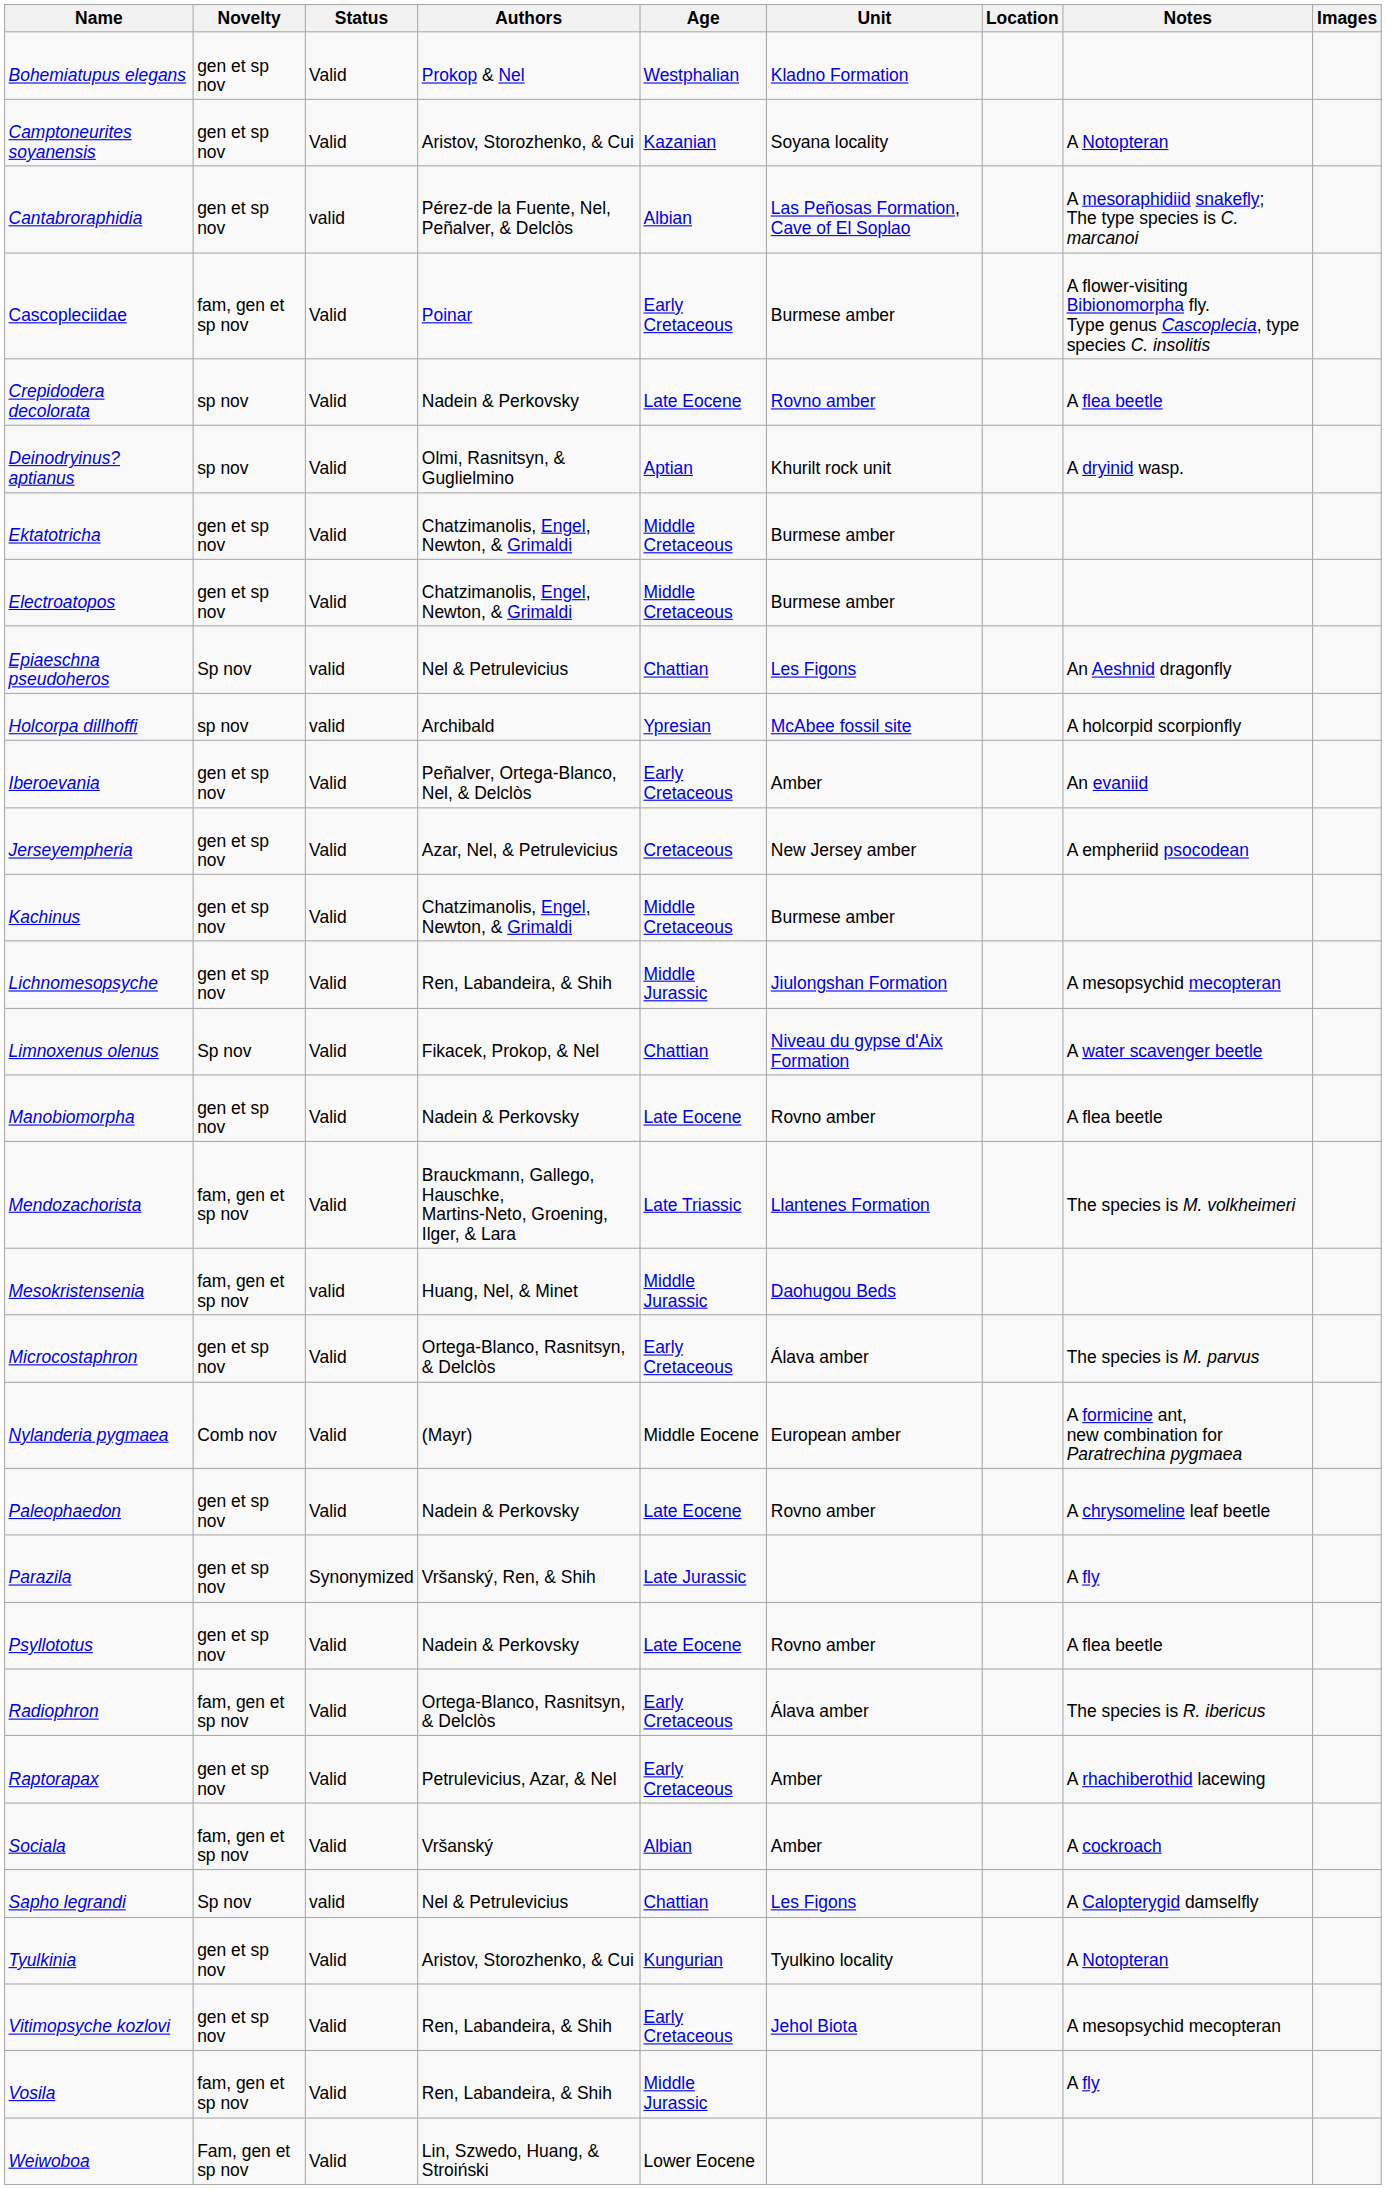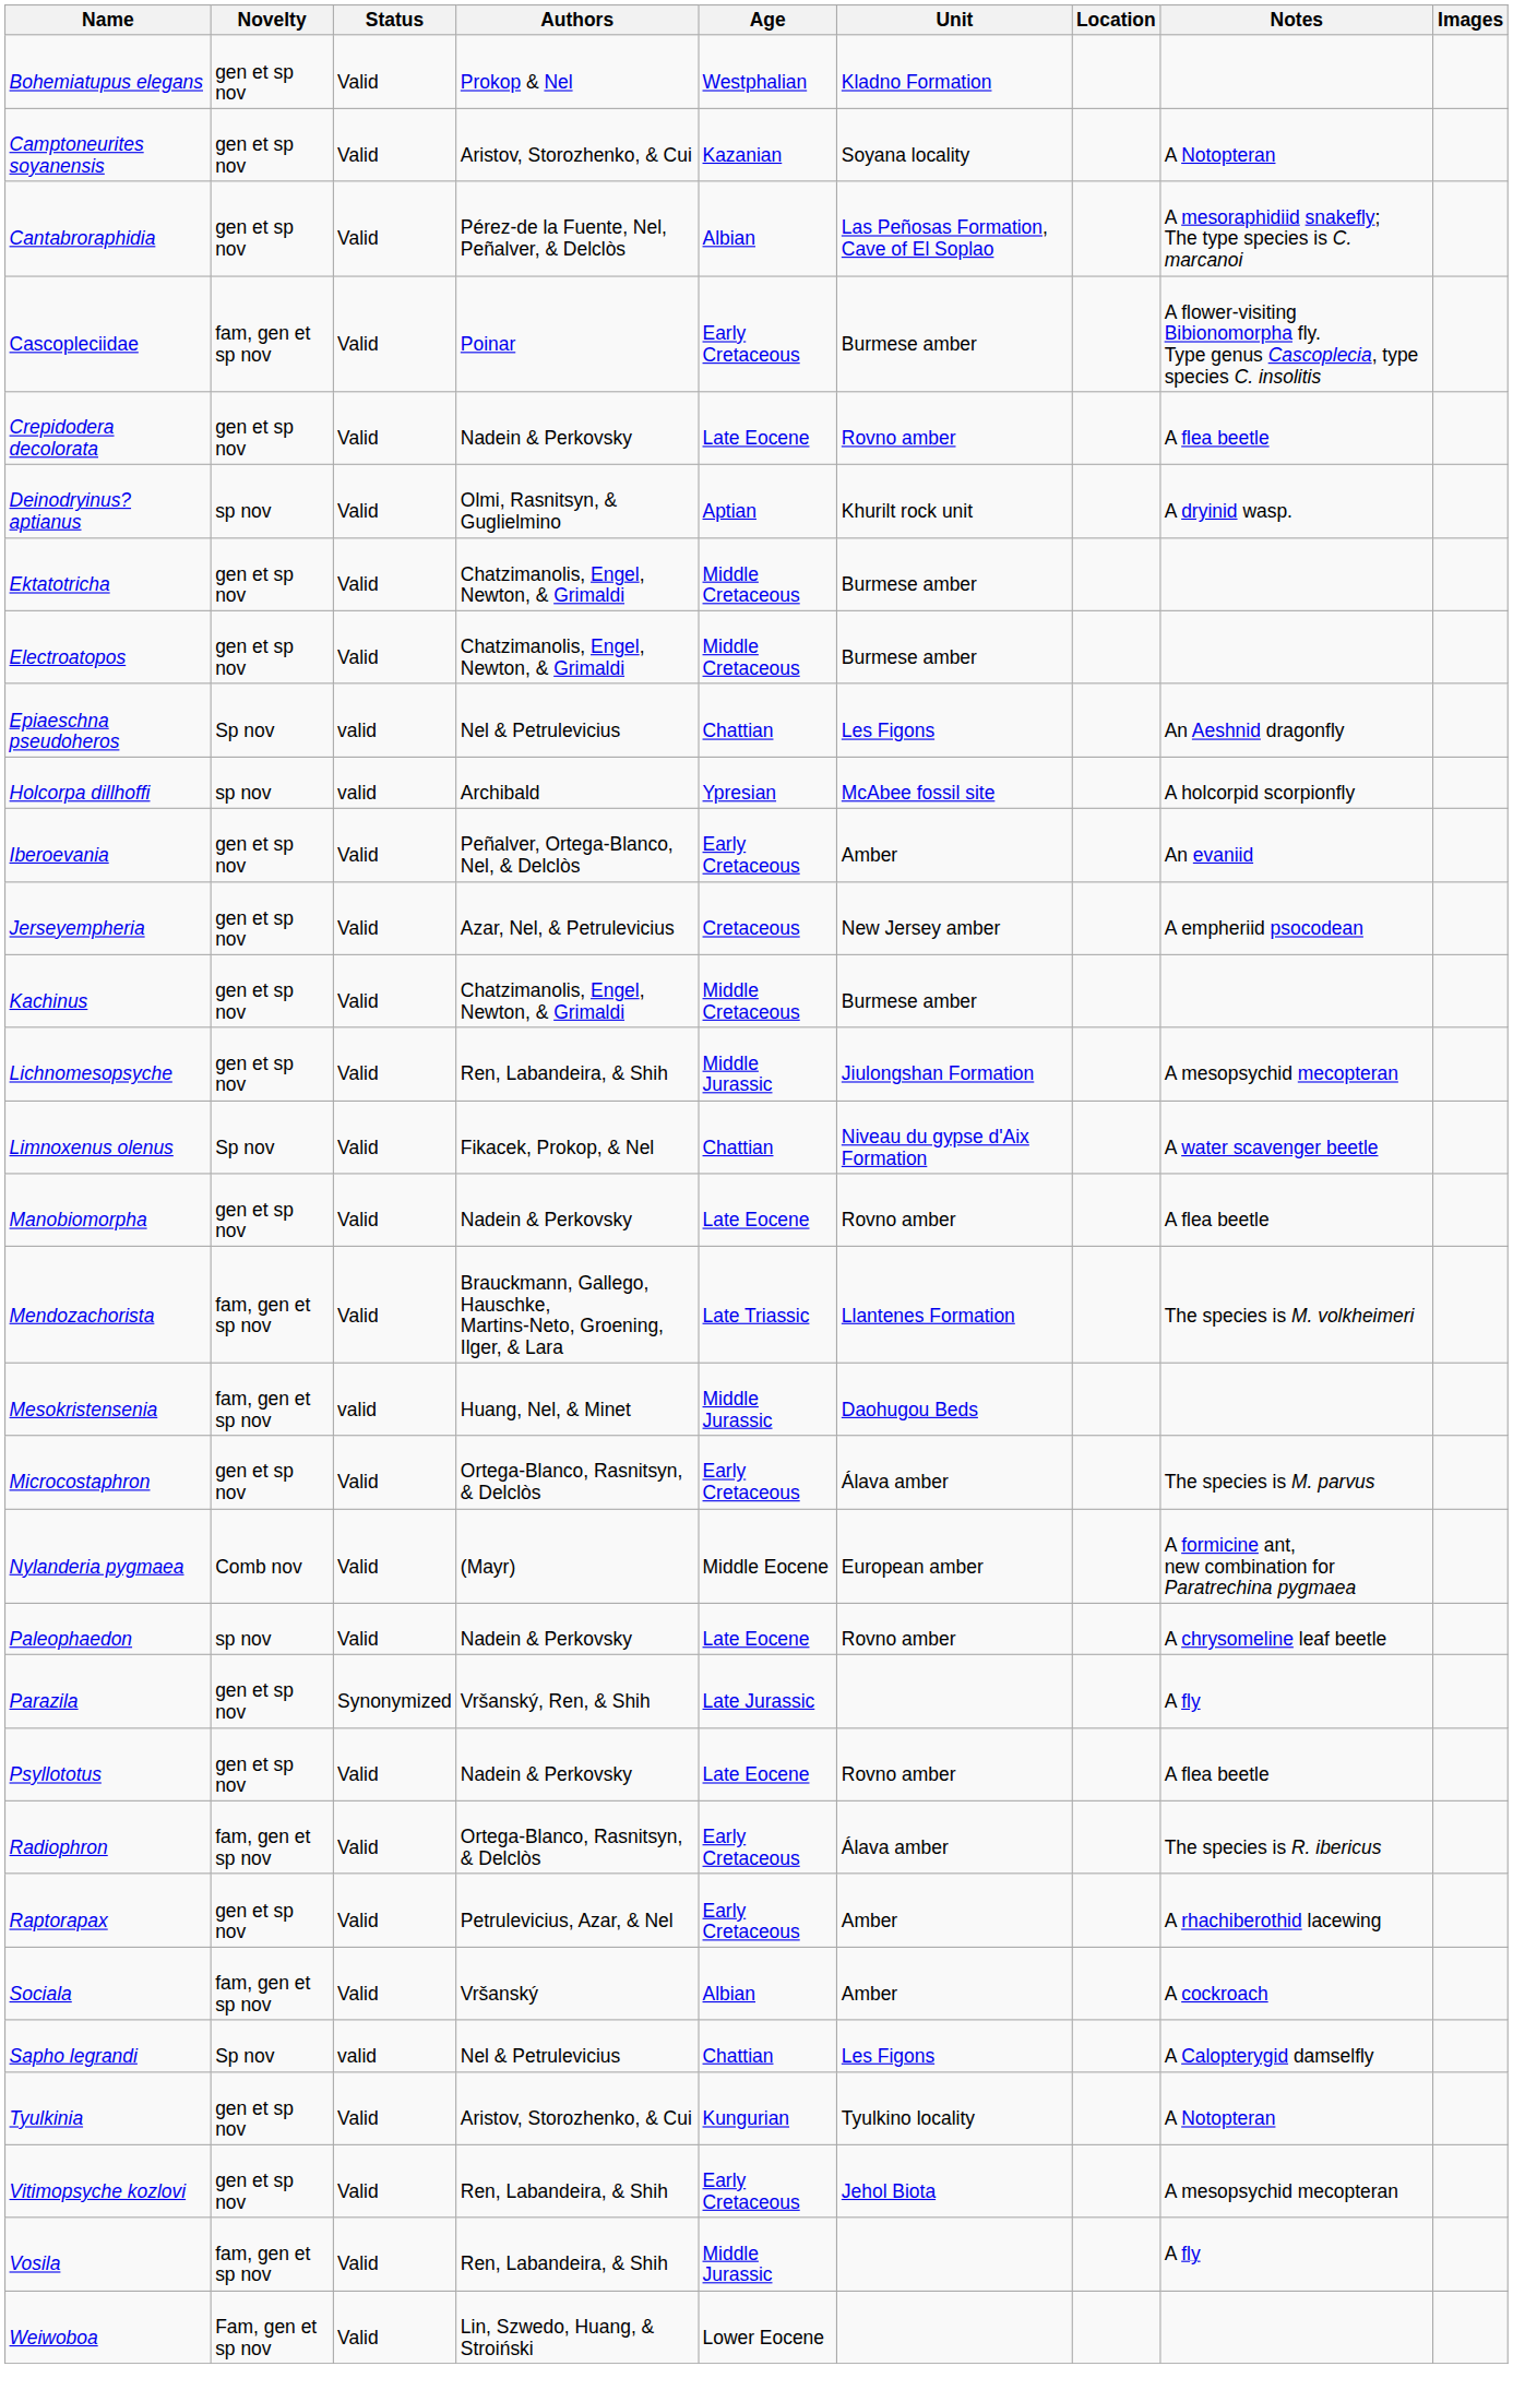 <table class="wikitable sortable" align="center" width="100%">
 <tr>
 <th>Name</th>
 <th>Novelty</th>
 <th>Status</th>
 <th>Authors</th>
 <th>Age</th>
 <th>Unit</th>
 <th>Location</th>
 <th>Notes</th>
 <th>Images</th>
 </tr>
 <tr>
 <td><br><em><a href='#'>Bohemiatupus elegans</a></em></td>
 <td><br>gen et sp nov</td>
 <td><br>Valid</td>
 <td><br><a href='#'>Prokop</a> & <a href='#'>Nel</a></td>
 <td><br><a href='#'>Westphalian</a></td>
 <td><br><a href='#'>Kladno Formation</a></td>
 <td><br></td>
 <td></td>
 <td></td>
 </tr>
 <tr>
 <td><br><em><a href='#'>Camptoneurites soyanensis</a></em></td>
 <td><br>gen et sp nov</td>
 <td><br>Valid</td>
 <td><br>Aristov, Storozhenko, & Cui</td>
 <td><br><a href='#'>Kazanian</a></td>
 <td><br>Soyana locality</td>
 <td><br></td>
 <td><br>A <a href='#'>Notopteran</a></td>
 </tr>
 <tr>
 <td><br><em><a href='#'>Cantabroraphidia</a></em></td>
 <td><br>gen et sp nov</td>
-<td><br>valid</td>
+<td><br>Valid</td>
 <td><br>Pérez-de la Fuente, Nel,<br> Peñalver, & Delclòs</td>
 <td><br><a href='#'>Albian</a></td>
 <td><br><a href='#'>Las Peñosas Formation</a>, <a href='#'>Cave of El Soplao</a></td>
 <td><br></td>
 <td><br>A <a href='#'>mesoraphidiid</a> <a href='#'>snakefly</a>;<br> The type species is <em>C. marcanoi</em></td>
 <td><br></td>
 </tr>
 <tr>
 <td><br><a href='#'>Cascopleciidae</a></td>
 <td><br>fam, gen et sp nov</td>
 <td><br>Valid</td>
 <td><br><a href='#'>Poinar</a></td>
 <td><br><a href='#'>Early Cretaceous</a></td>
 <td><br>Burmese amber</td>
 <td><br></td>
 <td><br>A flower-visiting <a href='#'>Bibionomorpha</a> fly.<br> Type genus <em><a href='#'>Cascoplecia</a></em>, type species <em>C. insolitis</em></td>
 <td><br></td>
 </tr>
 <tr>
 <td><br><em><a href='#'>Crepidodera decolorata</a></em></td>
-<td><br>sp nov</td>
+<td><br>gen et sp nov</td>
 <td><br>Valid</td>
 <td><br>Nadein & Perkovsky</td>
 <td><br><a href='#'>Late Eocene</a></td>
 <td><br><a href='#'>Rovno amber</a></td>
 <td><br></td>
 <td><br>A <a href='#'>flea beetle</a></td>
 <td></td>
 </tr>
 <tr>
 <td><br><em><a href='#'>Deinodryinus? aptianus</a></em></td>
 <td><br>sp nov</td>
 <td><br>Valid</td>
 <td><br>Olmi, Rasnitsyn, & Guglielmino</td>
 <td><br><a href='#'>Aptian</a></td>
 <td><br>Khurilt rock unit</td>
 <td><br></td>
 <td><br>A <a href='#'>dryinid</a> wasp.</td>
 <td><br></td>
 </tr>
 <tr>
 <td><br><em><a href='#'>Ektatotricha</a></em></td>
 <td><br>gen et sp nov</td>
 <td><br>Valid</td>
 <td><br>Chatzimanolis, <a href='#'>Engel</a>, Newton, & <a href='#'>Grimaldi</a></td>
 <td><br><a href='#'>Middle Cretaceous</a></td>
 <td><br>Burmese amber</td>
 <td><br></td>
 <td></td>
 <td></td>
 </tr>
 <tr>
 <td><br><em><a href='#'>Electroatopos</a></em></td>
 <td><br>gen et sp nov</td>
 <td><br>Valid</td>
 <td><br>Chatzimanolis, <a href='#'>Engel</a>, Newton, & <a href='#'>Grimaldi</a></td>
 <td><br><a href='#'>Middle Cretaceous</a></td>
 <td><br>Burmese amber</td>
 <td><br></td>
 <td></td>
 <td></td>
 </tr>
 <tr>
 <td><br><em><a href='#'>Epiaeschna pseudoheros</a></em></td>
 <td><br>Sp nov</td>
 <td><br>valid</td>
 <td><br>Nel & Petrulevicius</td>
 <td><br><a href='#'>Chattian</a></td>
 <td><br><a href='#'>Les Figons</a></td>
 <td><br></td>
 <td><br>An <a href='#'>Aeshnid</a> dragonfly</td>
 <td><br></td>
 </tr>
 <tr>
 <td><br><em><a href='#'>Holcorpa dillhoffi</a></em></td>
 <td><br>sp nov</td>
 <td><br>valid</td>
 <td><br>Archibald</td>
 <td><br><a href='#'>Ypresian</a></td>
 <td><br><a href='#'>McAbee fossil site</a></td>
 <td><br></td>
 <td><br>A holcorpid scorpionfly</td>
 <td></td>
 </tr>
 <tr>
 <td><br><em><a href='#'>Iberoevania</a></em></td>
 <td><br>gen et sp nov</td>
 <td><br>Valid</td>
 <td><br>Peñalver, Ortega-Blanco, Nel, & Delclòs</td>
 <td><br><a href='#'>Early Cretaceous</a></td>
 <td><br>Amber</td>
 <td><br></td>
 <td><br>An <a href='#'>evaniid</a></td>
 <td></td>
 </tr>
 <tr>
 <td><br><em><a href='#'>Jerseyempheria</a></em></td>
 <td><br>gen et sp nov</td>
 <td><br>Valid</td>
 <td><br>Azar, Nel, & Petrulevicius</td>
 <td><br><a href='#'>Cretaceous</a></td>
 <td><br>New Jersey amber</td>
 <td><br></td>
 <td><br>A empheriid <a href='#'>psocodean</a></td>
 <td></td>
 </tr>
 <tr>
 <td><br><em><a href='#'>Kachinus</a></em></td>
 <td><br>gen et sp nov</td>
 <td><br>Valid</td>
 <td><br>Chatzimanolis, <a href='#'>Engel</a>, Newton, & <a href='#'>Grimaldi</a></td>
 <td><br><a href='#'>Middle Cretaceous</a></td>
 <td><br>Burmese amber</td>
 <td><br></td>
 <td></td>
 <td></td>
 </tr>
 <tr>
 <td><br><em><a href='#'>Lichnomesopsyche</a></em></td>
 <td><br>gen et sp nov</td>
 <td><br>Valid</td>
 <td><br>Ren, Labandeira, & Shih</td>
 <td><br><a href='#'>Middle Jurassic</a></td>
 <td><br><a href='#'>Jiulongshan Formation</a></td>
 <td><br></td>
 <td><br>A mesopsychid <a href='#'>mecopteran</a></td>
 <td></td>
 </tr>
 <tr>
 <td><br><em><a href='#'>Limnoxenus olenus</a></em></td>
 <td><br>Sp nov</td>
 <td><br>Valid</td>
 <td><br>Fikacek, Prokop, & Nel</td>
 <td><br><a href='#'>Chattian</a></td>
 <td><br><a href='#'>Niveau du gypse d'Aix Formation</a></td>
 <td><br></td>
 <td><br>A <a href='#'>water scavenger beetle</a></td>
 <td><br></td>
 </tr>
 <tr>
 <td><br><em><a href='#'>Manobiomorpha</a></em></td>
 <td><br>gen et sp nov</td>
 <td><br>Valid</td>
 <td><br>Nadein & Perkovsky</td>
 <td><br><a href='#'>Late Eocene</a></td>
 <td><br>Rovno amber</td>
 <td><br></td>
 <td><br>A flea beetle</td>
 <td></td>
 </tr>
 <tr>
 <td><br><em><a href='#'>Mendozachorista</a></em></td>
 <td><br>fam, gen et sp nov</td>
 <td><br>Valid</td>
 <td><br>Brauckmann, Gallego, Hauschke,<br> Martins-Neto, Groening, Ilger, & Lara</td>
 <td><br><a href='#'>Late Triassic</a></td>
 <td><br><a href='#'>Llantenes Formation</a></td>
 <td><br></td>
 <td><br>The species is <em>M. volkheimeri</em></td>
 <td></td>
 </tr>
 <tr>
 <td><br><em><a href='#'>Mesokristensenia</a></em></td>
 <td><br>fam, gen et sp nov</td>
 <td><br>valid</td>
 <td><br>Huang, Nel, & Minet</td>
 <td><br><a href='#'>Middle Jurassic</a></td>
 <td><br><a href='#'>Daohugou Beds</a></td>
 <td><br></td>
 <td></td>
 <td></td>
 </tr>
 <tr>
 <td><br><em><a href='#'>Microcostaphron</a></em></td>
 <td><br>gen et sp nov</td>
 <td><br>Valid</td>
 <td><br>Ortega-Blanco, Rasnitsyn, & Delclòs</td>
 <td><br><a href='#'>Early Cretaceous</a></td>
 <td><br>Álava amber</td>
 <td><br></td>
 <td><br>The species is <em>M. parvus</em></td>
 <td></td>
 </tr>
 <tr>
 <td><br><em><a href='#'>Nylanderia pygmaea</a></em></td>
 <td><br>Comb nov</td>
 <td><br>Valid</td>
 <td><br>(Mayr)</td>
 <td><br>Middle Eocene</td>
 <td><br>European amber</td>
 <td><br></td>
 <td><br>A <a href='#'>formicine</a> ant,<br> new combination for <em>Paratrechina pygmaea</em></td>
 <td><br></td>
 </tr>
 <tr>
 <td><br><em><a href='#'>Paleophaedon</a></em></td>
-<td><br>gen et sp nov</td>
+<td><br>sp nov</td>
 <td><br>Valid</td>
 <td><br>Nadein & Perkovsky</td>
 <td><br><a href='#'>Late Eocene</a></td>
 <td><br>Rovno amber</td>
 <td><br></td>
 <td><br>A <a href='#'>chrysomeline</a> leaf beetle</td>
 <td></td>
 </tr>
 <tr>
 <td><br><em><a href='#'>Parazila</a></em></td>
 <td><br>gen et sp nov</td>
 <td><br>Synonymized</td>
 <td><br>Vršanský, Ren, & Shih</td>
 <td><br><a href='#'>Late Jurassic</a></td>
 <td></td>
 <td><br></td>
 <td><br>A <a href='#'>fly</a></td>
 <td></td>
 </tr>
 <tr>
 <td><br><em><a href='#'>Psyllototus</a></em></td>
 <td><br>gen et sp nov</td>
 <td><br>Valid</td>
 <td><br>Nadein & Perkovsky</td>
 <td><br><a href='#'>Late Eocene</a></td>
 <td><br>Rovno amber</td>
 <td><br></td>
 <td><br>A flea beetle</td>
 <td></td>
 </tr>
 <tr>
 <td><br><em><a href='#'>Radiophron</a></em></td>
 <td><br>fam, gen et sp nov</td>
 <td><br>Valid</td>
 <td><br>Ortega-Blanco, Rasnitsyn, & Delclòs</td>
 <td><br><a href='#'>Early Cretaceous</a></td>
 <td><br>Álava amber</td>
 <td><br></td>
 <td><br>The species is <em>R. ibericus</em></td>
 <td></td>
 </tr>
 <tr>
 <td><br><em><a href='#'>Raptorapax</a></em></td>
 <td><br>gen et sp nov</td>
 <td><br>Valid</td>
 <td><br>Petrulevicius, Azar, & Nel</td>
 <td><br><a href='#'>Early Cretaceous</a></td>
 <td><br>Amber</td>
 <td><br></td>
 <td><br>A <a href='#'>rhachiberothid</a> lacewing</td>
 <td></td>
 </tr>
 <tr>
 <td><br><em><a href='#'>Sociala</a></em></td>
 <td><br>fam, gen et sp nov</td>
 <td><br>Valid</td>
 <td><br>Vršanský</td>
 <td><br><a href='#'>Albian</a></td>
 <td><br>Amber</td>
 <td><br></td>
 <td><br>A <a href='#'>cockroach</a></td>
 <td></td>
 </tr>
 <tr>
 <td><br><em><a href='#'>Sapho legrandi</a></em></td>
 <td><br>Sp nov</td>
 <td><br>valid</td>
 <td><br>Nel & Petrulevicius</td>
 <td><br><a href='#'>Chattian</a></td>
 <td><br><a href='#'>Les Figons</a></td>
 <td><br></td>
 <td><br>A <a href='#'>Calopterygid</a> damselfly</td>
 <td><br></td>
 </tr>
 <tr>
 <td><br><em><a href='#'>Tyulkinia</a></em></td>
 <td><br>gen et sp nov</td>
 <td><br>Valid</td>
 <td><br>Aristov, Storozhenko, & Cui</td>
 <td><br><a href='#'>Kungurian</a></td>
 <td><br>Tyulkino locality</td>
 <td><br></td>
 <td><br>A <a href='#'>Notopteran</a></td>
 <td></td>
 </tr>
 <tr>
 <td><br><em><a href='#'>Vitimopsyche kozlovi</a></em></td>
 <td><br>gen et sp nov</td>
 <td><br>Valid</td>
 <td><br>Ren, Labandeira, & Shih</td>
 <td><br><a href='#'>Early Cretaceous</a></td>
 <td><br><a href='#'>Jehol Biota</a></td>
 <td><br></td>
 <td><br>A mesopsychid mecopteran</td>
 <td></td>
 </tr>
 <tr>
 <td><br><em><a href='#'>Vosila</a></em></td>
 <td><br>fam, gen et sp nov</td>
 <td><br>Valid</td>
 <td><br>Ren, Labandeira, & Shih</td>
 <td><br><a href='#'>Middle Jurassic</a></td>
 <td></td>
 <td><br></td>
 <td>A <a href='#'>fly</a></td>
 <td></td>
 </tr>
 <tr>
 <td><br><em><a href='#'>Weiwoboa</a></em></td>
 <td><br>Fam, gen et sp nov</td>
 <td><br>Valid</td>
 <td><br>Lin, Szwedo, Huang, & Stroiński</td>
 <td><br>Lower Eocene</td>
 <td></td>
 <td><br></td>
 <td></td>
 <td></td>
 </tr>
 <tr>
 </tr>
 </table>
